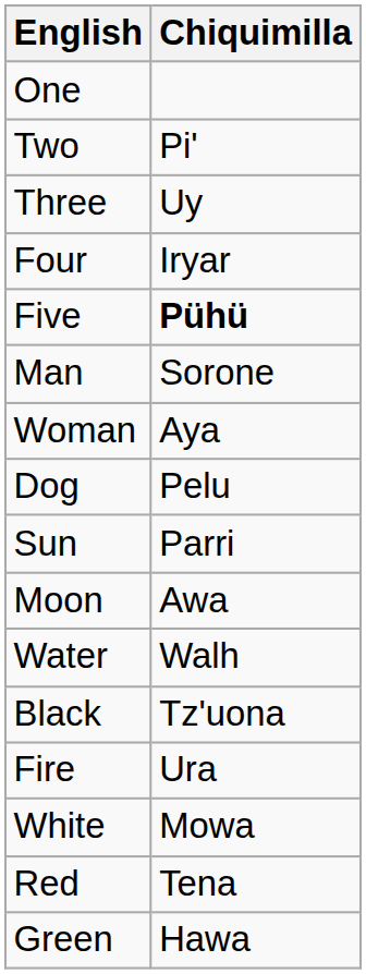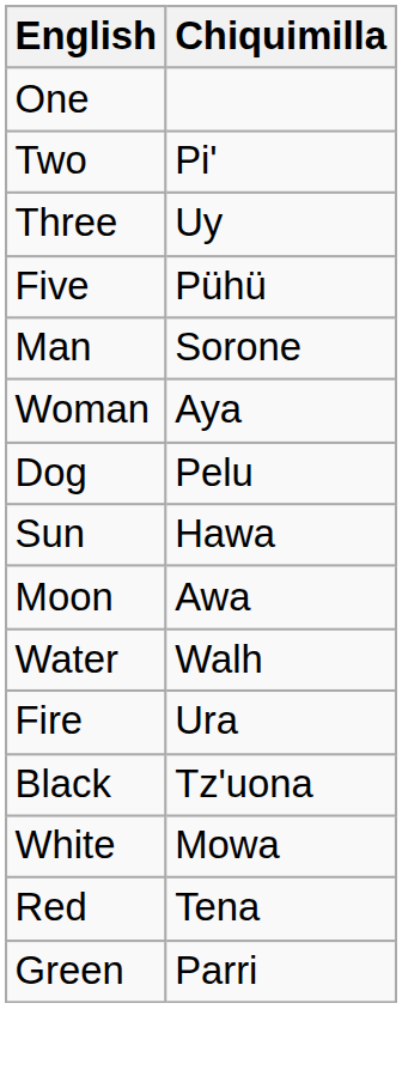 <table class="wikitable">
 <tr>
 <th>English</th>
 <th>Chiquimilla</th>
 </tr>
 <tr>
 <td>One</td>
 <td></td>
 </tr>
 <tr>
 <td>Two</td>
 <td>Pi'</td>
 </tr>
 <tr>
 <td>Three</td>
 <td>Uy</td>
 </tr>
 <tr>
-<td>Four</td>
-<td>Iryar</td>
-</tr>
-<tr>
 <td>Five</td>
-<td><strong>Pühü</strong></td>
+<td>Pühü</td>
 </tr>
 <tr>
 <td>Man</td>
 <td>Sorone</td>
 </tr>
 <tr>
 <td>Woman</td>
 <td>Aya</td>
 </tr>
 <tr>
 <td>Dog</td>
 <td>Pelu</td>
 </tr>
 <tr>
 <td>Sun</td>
-<td>Parri</td>
+<td>Hawa</td>
 </tr>
 <tr>
 <td>Moon</td>
 <td>Awa</td>
 </tr>
 <tr>
 <td>Water</td>
 <td>Walh</td>
 </tr>
 <tr>
+<td>Fire</td>
+<td>Ura</td>
+</tr>
+<tr>
 <td>Black</td>
 <td>Tz'uona</td>
-</tr>
-<tr>
-<td>Fire</td>
-<td>Ura</td>
 </tr>
 <tr>
 <td>White</td>
 <td>Mowa</td>
 </tr>
 <tr>
 <td>Red</td>
 <td>Tena</td>
 </tr>
 <tr>
 <td>Green</td>
-<td>Hawa</td>
+<td>Parri</td>
 </tr>
 </table>
